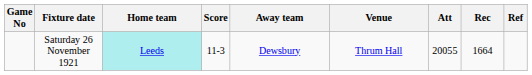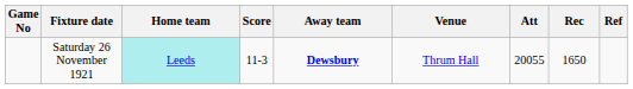 <table class="wikitable" style="text-align:center;">
 <tr>
 <th width=20 abbr="No">Game No</th>
 <th width=100 abbr="Date">Fixture date</th>
 <th width=150 abbr="Home team">Home team</th>
 <th width=20 abbr="Score">Score</th>
 <th width=150 abbr="Away team">Away team</th>
 <th width=150 abbr="Venue">Venue</th>
 <th width=45 abbr="Att">Att</th>
 <th width=60 abbr="Rec">Rec</th>
 <th width=30 abbr="Ref">Ref</th>
 </tr>
 <tr>
 <td></td>
 <td>Saturday 26 November 1921</td>
 <td style="background: paleturquoise;"><a href='#'>Leeds</a></td>
 <td>11-3</td>
-<td><a href='#'>Dewsbury</a></td>
+<td><strong><a href='#'>Dewsbury</a></strong></td>
 <td><a href='#'>Thrum Hall</a></td>
 <td>20055</td>
-<td>1664</td>
+<td>1650</td>
 <td></td>
 </tr>
 </table>
